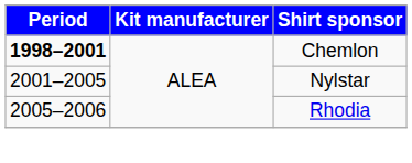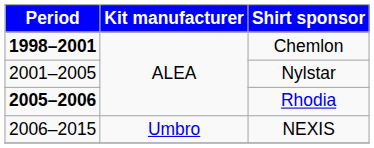 <table class="wikitable" style="text-align:center;margin-left:1em">
 <tr>
 <th style="color:white; background:blue;">Period</th>
 <th style="color:white; background:blue;">Kit manufacturer</th>
 <th style="color:white; background:blue;">Shirt sponsor</th>
 </tr>
 <tr>
 <td><strong>1998–2001</strong></td>
 <td rowspan="3">ALEA</td>
 <td>Chemlon</td>
 </tr>
 <tr>
 <td>2001–2005</td>
 <td>Nylstar</td>
 </tr>
 <tr>
-<td>2005–2006</td>
+<td><strong>2005–2006</strong></td>
 <td><a href='#'>Rhodia</a></td>
+</tr>
+<tr>
+<td>2006–2015</td>
+<td><a href='#'>Umbro</a></td>
+<td>NEXIS</td>
 </tr>
 <tr>
 </tr>
 </table>
